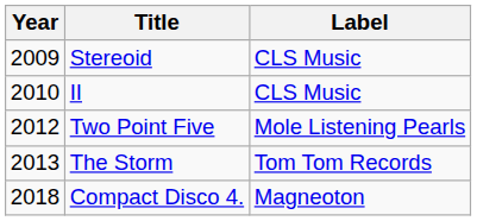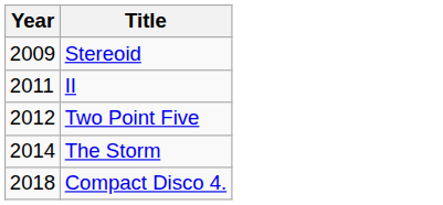 <table class="wikitable">
 <tr>
 <th>Year</th>
 <th>Title</th>
-<th>Label</th>
 </tr>
 <tr>
 <td>2009</td>
 <td><a href='#'>Stereoid</a></td>
-<td><a href='#'>CLS Music</a></td>
 </tr>
 <tr>
-<td>2010</td>
+<td>2011</td>
 <td><a href='#'>II</a></td>
-<td><a href='#'>CLS Music</a></td>
 </tr>
 <tr>
 <td>2012</td>
 <td><a href='#'>Two Point Five</a></td>
-<td><a href='#'>Mole Listening Pearls</a></td>
 </tr>
 <tr>
-<td>2013</td>
+<td>2014</td>
 <td><a href='#'>The Storm</a></td>
-<td><a href='#'>Tom Tom Records</a></td>
 </tr>
 <tr>
 <td>2018</td>
 <td><a href='#'>Compact Disco 4.</a></td>
-<td><a href='#'>Magneoton</a></td>
 </tr>
 </table>
